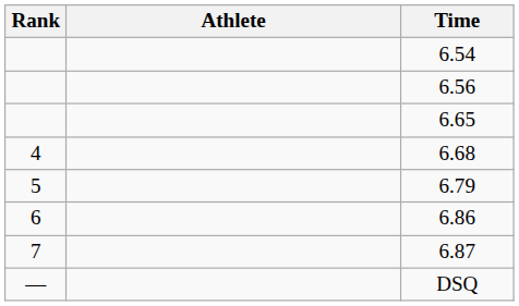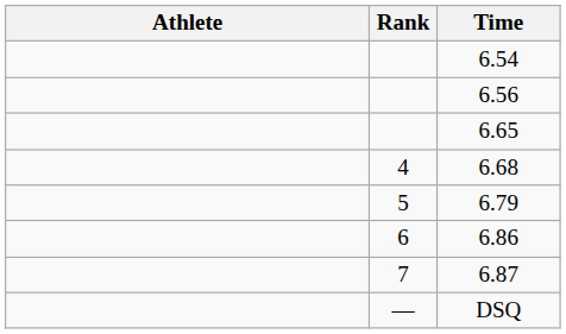 <table class=wikitable style="text-align:center">
 <tr>
+<th width=250>Athlete</th>
 <th width=40>Rank</th>
-<th width=250>Athlete</th>
 <th width=80>Time</th>
 </tr>
 <tr>
+<td align=left></td>
 <td></td>
-<td align=left></td>
 <td>6.54</td>
 </tr>
 <tr>
+<td align=left></td>
 <td></td>
-<td align=left></td>
 <td>6.56</td>
 </tr>
 <tr>
+<td align=left></td>
 <td></td>
-<td align=left></td>
 <td>6.65</td>
 </tr>
 <tr>
+<td align=left></td>
 <td>4</td>
-<td align=left></td>
 <td>6.68</td>
 </tr>
 <tr>
+<td align=left></td>
 <td>5</td>
-<td align=left></td>
 <td>6.79</td>
 </tr>
 <tr>
+<td align=left></td>
 <td>6</td>
-<td align=left></td>
 <td>6.86</td>
 </tr>
 <tr>
+<td align=left></td>
 <td>7</td>
-<td align=left></td>
 <td>6.87</td>
 </tr>
 <tr>
+<td align=left></td>
 <td>—</td>
-<td align=left></td>
 <td>DSQ</td>
 </tr>
 </table>
